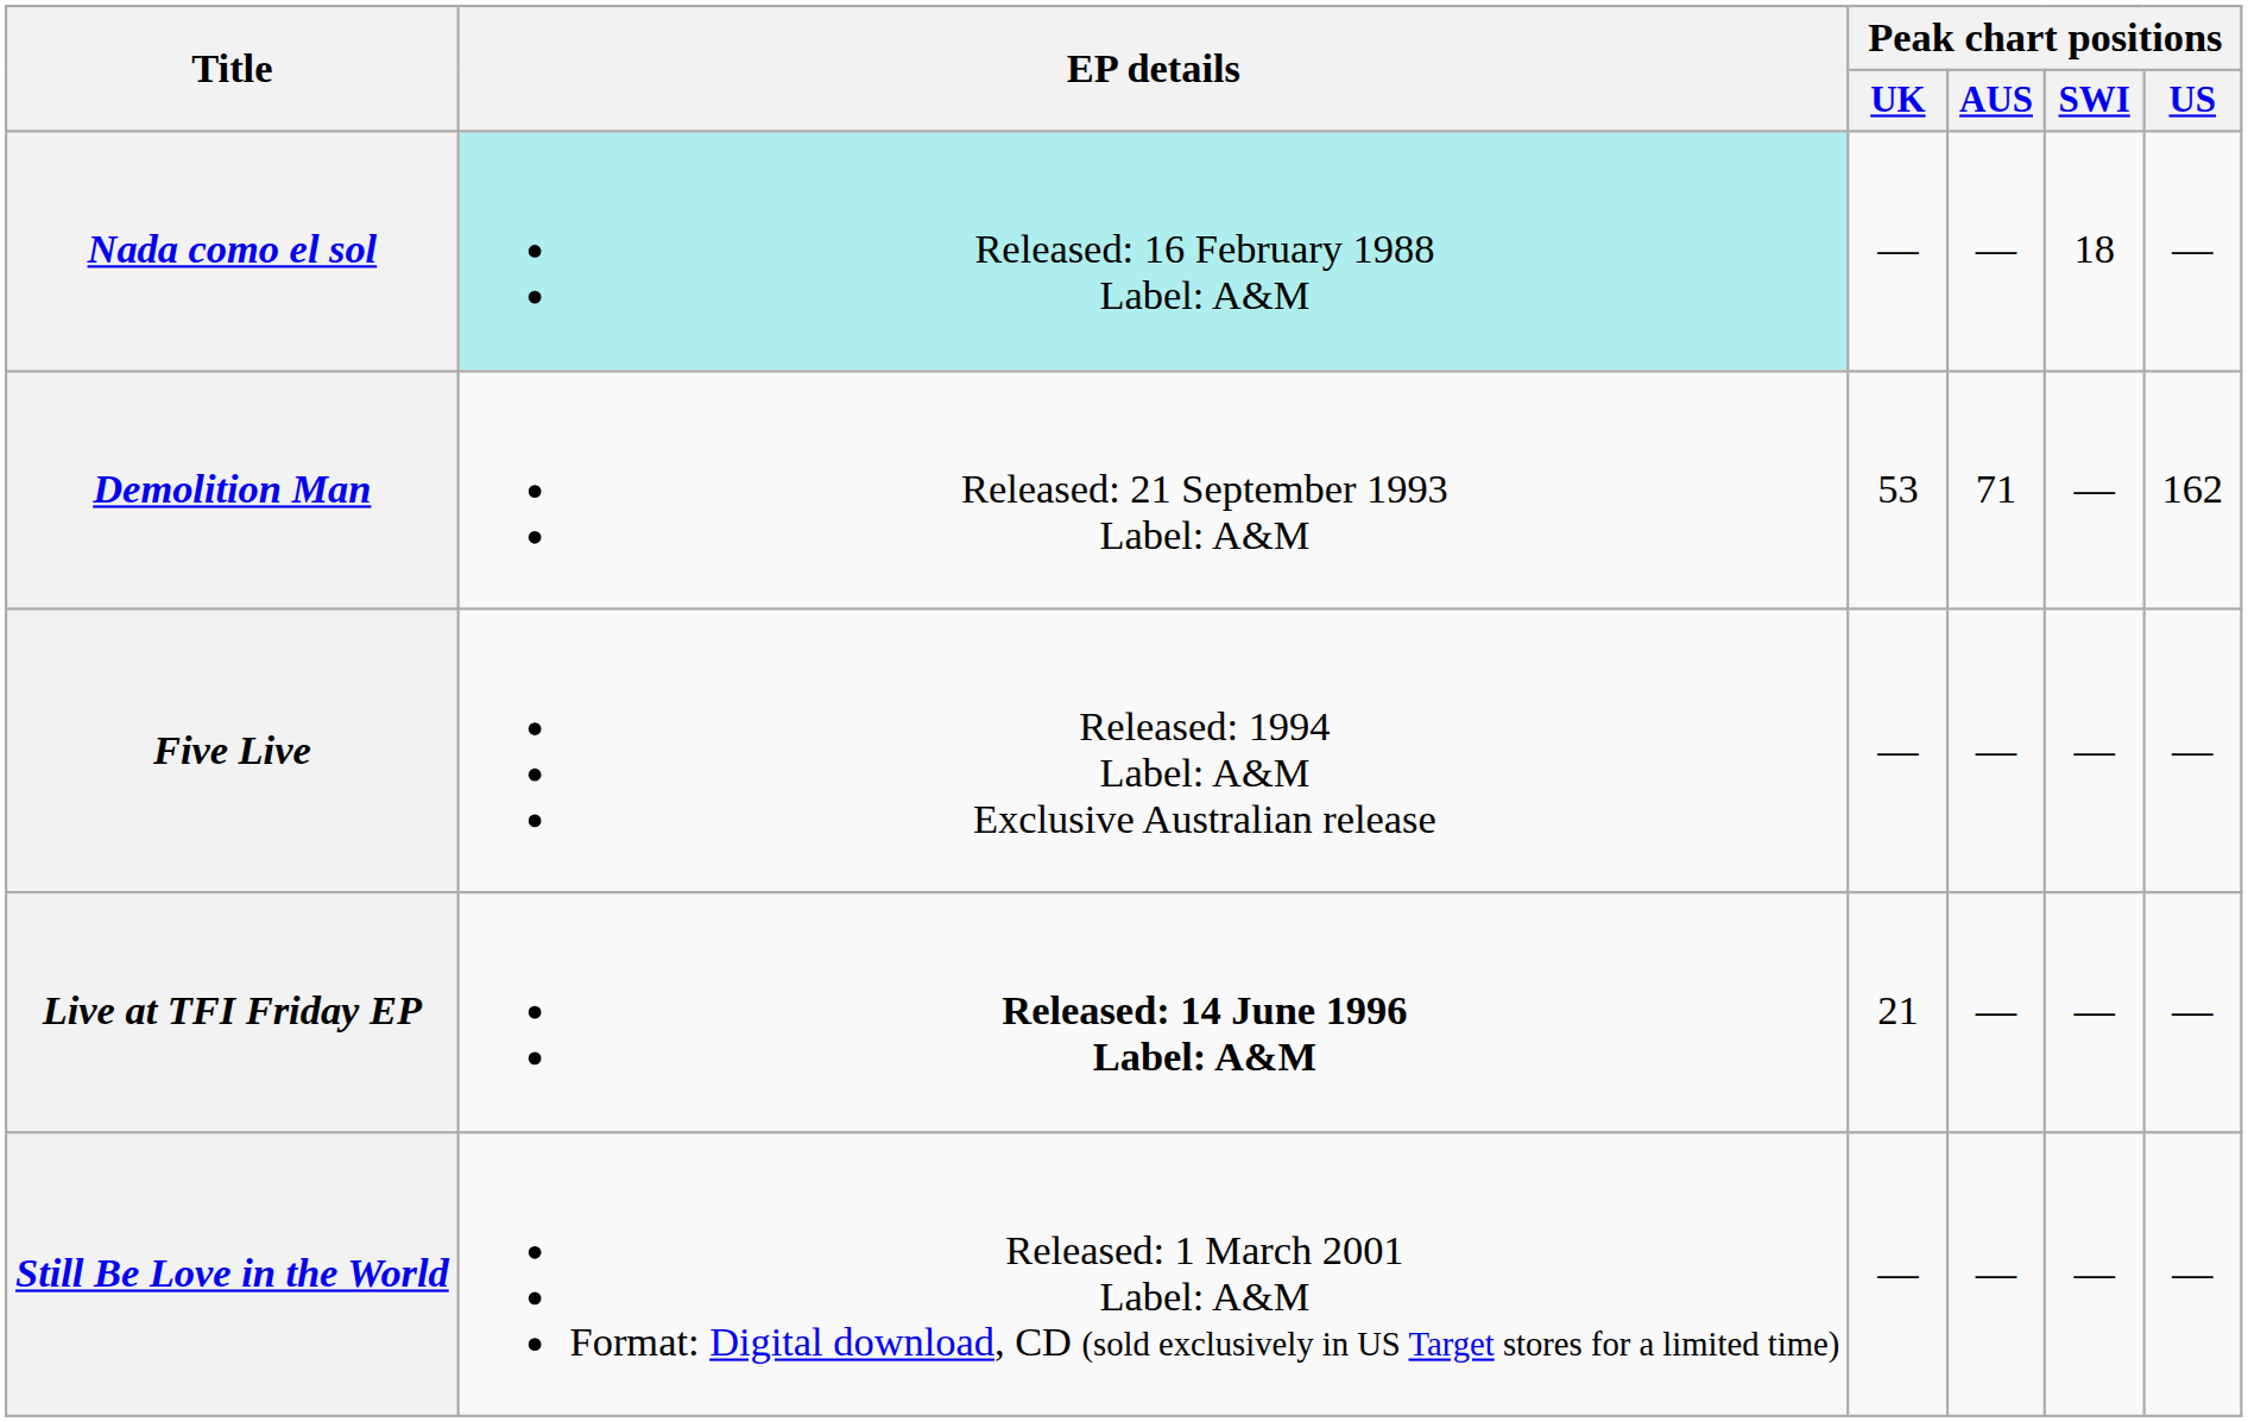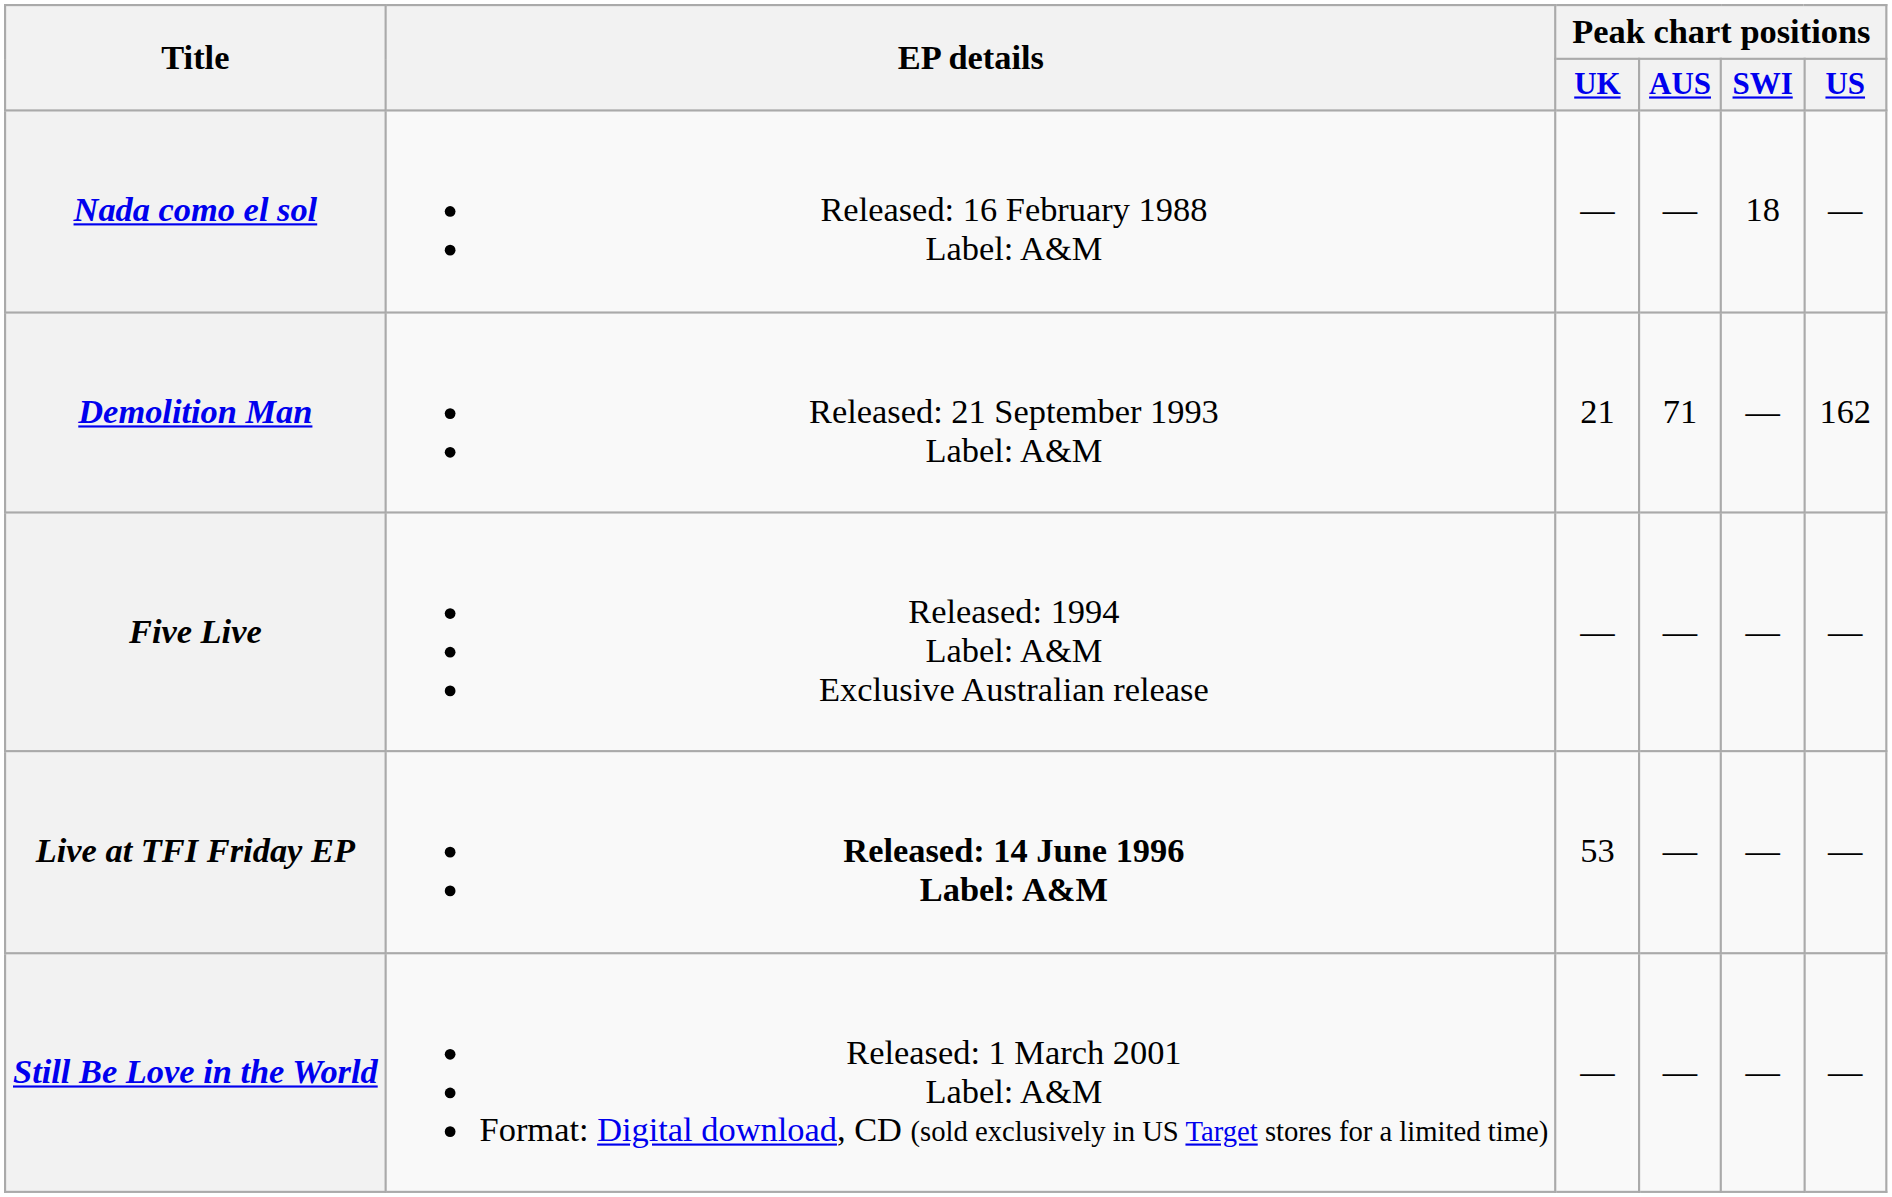 <table class="wikitable plainrowheaders" style="text-align:center;" border="1">
 <tr>
 <th scope="col" rowspan="2">Title</th>
 <th scope="col" rowspan="2">EP details</th>
 <th scope="col" colspan="5">Peak chart positions</th>
 </tr>
 <tr>
 <th scope="col" style="width:2.2em;font-size:90%;"><a href='#'>UK</a></th>
 <th scope="col" style="width:2.2em;font-size:90%;"><a href='#'>AUS</a><br></th>
 <th scope="col" style="width:2.2em;font-size:90%;"><a href='#'>SWI</a></th>
 <th scope="col" style="width:2.2em;font-size:90%;"><a href='#'>US</a></th>
 </tr>
 <tr>
 <th scope="row"><em><a href='#'>Nada como el sol</a></em></th>
-<td style="background: paleturquoise;"><br><ul><li>Released: 16 February 1988</li><li>Label: A&M</li></ul></td>
+<td><br><ul><li>Released: 16 February 1988</li><li>Label: A&M</li></ul></td>
 <td>—</td>
 <td>—</td>
 <td>18</td>
 <td>—</td>
 </tr>
 <tr>
 <th scope="row"><em><a href='#'>Demolition Man</a></em></th>
 <td><br><ul><li>Released: 21 September 1993</li><li>Label: A&M</li></ul></td>
-<td>53</td>
+<td>21</td>
 <td>71</td>
 <td>—</td>
 <td>162</td>
 </tr>
 <tr>
 <th scope="row"><em>Five Live</em></th>
 <td><br><ul><li>Released: 1994</li><li>Label: A&M</li><li>Exclusive Australian release</li></ul></td>
 <td>—</td>
 <td>—</td>
 <td>—</td>
 <td>—</td>
 </tr>
 <tr>
 <th scope="row"><em>Live at TFI Friday EP</em></th>
 <td><strong><br><ul><li>Released: 14 June 1996</li><li>Label: A&M</li></ul></strong></td>
-<td>21</td>
+<td>53</td>
 <td>—</td>
 <td>—</td>
 <td>—</td>
 </tr>
 <tr>
 <th scope="row"><em><a href='#'>Still Be Love in the World</a></em></th>
 <td><br><ul><li>Released: 1 March 2001</li><li>Label: A&M</li><li>Format: <a href='#'>Digital download</a>, CD <small>(sold exclusively in US <a href='#'>Target</a> stores for a limited time)</small></li></ul></td>
 <td>—</td>
 <td>—</td>
 <td>—</td>
 <td>—</td>
 </tr>
 </table>
